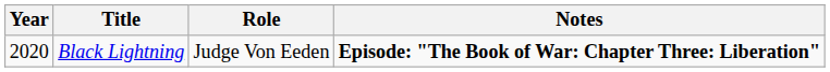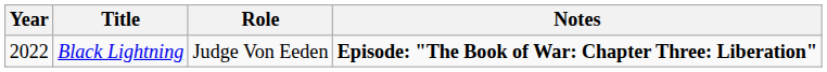 <table class="wikitable sortable">
 <tr>
 <th>Year</th>
 <th>Title</th>
 <th>Role</th>
 <th class="unsortable">Notes</th>
 </tr>
 <tr>
-<td>2020</td>
+<td>2022</td>
 <td><em><a href='#'>Black Lightning</a></em></td>
 <td>Judge Von Eeden</td>
 <td><strong>Episode: "The Book of War: Chapter Three: Liberation"</strong></td>
 </tr>
 </table>
